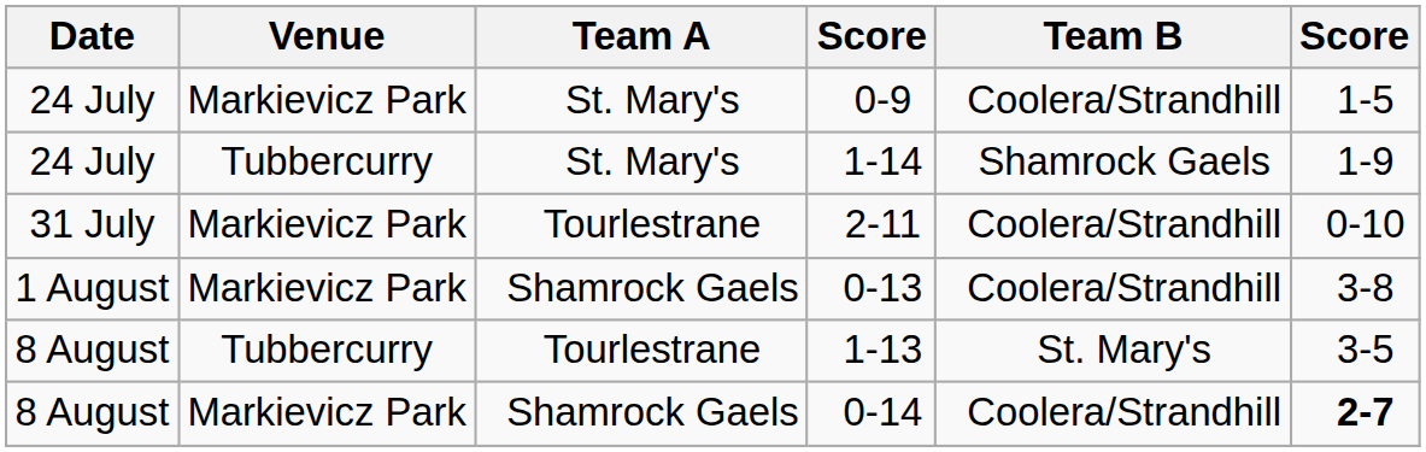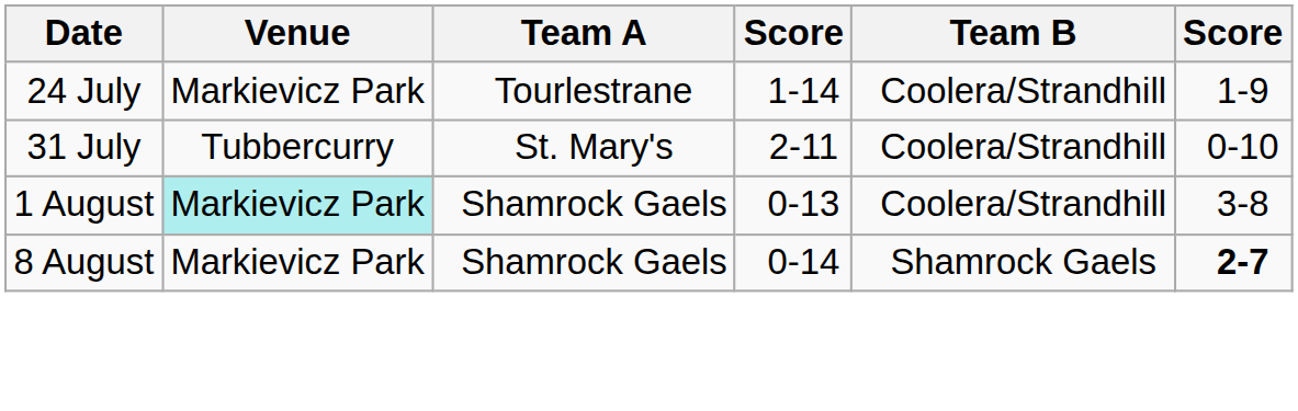 <table class="wikitable">
 <tr>
 <th>Date</th>
 <th>Venue</th>
 <th>Team A</th>
 <th>Score</th>
 <th>Team B</th>
 <th>Score</th>
 </tr>
 <tr align="center">
 <td>24 July</td>
 <td>Markievicz Park</td>
-<td>  St. Mary's</td>
-<td>  0-9</td>
+<td>  Tourlestrane</td>
+<td>  1-14</td>
 <td>  Coolera/Strandhill</td>
-<td>  1-5</td>
-</tr>
-<tr align="center">
-<td>24 July</td>
-<td>Tubbercurry</td>
-<td>  St. Mary's</td>
-<td>  1-14</td>
-<td>  Shamrock Gaels</td>
 <td>  1-9</td>
 </tr>
 <tr align="center">
 <td>31 July</td>
-<td>Markievicz Park</td>
-<td>  Tourlestrane</td>
+<td>Tubbercurry</td>
+<td>  St. Mary's</td>
 <td>  2-11</td>
 <td>  Coolera/Strandhill</td>
 <td>  0-10</td>
 </tr>
 <tr align="center">
 <td>1 August</td>
-<td>Markievicz Park</td>
+<td style="background: paleturquoise;">Markievicz Park</td>
 <td>  Shamrock Gaels</td>
 <td>  0-13</td>
 <td>  Coolera/Strandhill</td>
 <td>  3-8</td>
 </tr>
 <tr align="center">
 <td>8 August</td>
-<td>Tubbercurry</td>
-<td>  Tourlestrane</td>
-<td>  1-13</td>
-<td>  St. Mary's</td>
-<td>  3-5</td>
-</tr>
-<tr align="center">
-<td>8 August</td>
 <td>Markievicz Park</td>
 <td>  Shamrock Gaels</td>
 <td>  0-14</td>
-<td>  Coolera/Strandhill</td>
+<td>  Shamrock Gaels</td>
 <td><strong>  2-7</strong></td>
 </tr>
 </table>
